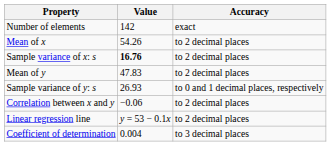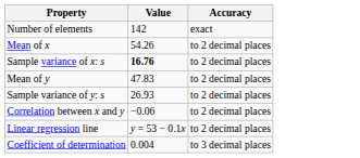 <table class="wikitable">
 <tr>
 <th>Property</th>
 <th>Value</th>
 <th>Accuracy</th>
 </tr>
 <tr>
 <td>Number of elements</td>
 <td>142</td>
 <td>exact</td>
 </tr>
 <tr>
 <td><a href='#'>Mean</a> of <em>x</em></td>
 <td>54.26</td>
 <td>to 2 decimal places</td>
 </tr>
 <tr>
 <td>Sample <a href='#'>variance</a> of <em>x</em>: <em>s</em></td>
 <td><strong>16.76</strong></td>
 <td>to 2 decimal places</td>
 </tr>
 <tr>
 <td>Mean of <em>y</em></td>
 <td>47.83</td>
 <td>to 2 decimal places</td>
 </tr>
 <tr>
 <td>Sample variance of <em>y</em>: <em>s</em></td>
 <td>26.93</td>
-<td>to 0 and 1 decimal places, respectively</td>
+<td>to 2 decimal places</td>
 </tr>
 <tr>
 <td><a href='#'>Correlation</a> between <em>x</em> and <em>y</em></td>
 <td>−0.06</td>
 <td>to 2 decimal places</td>
 </tr>
 <tr>
 <td><a href='#'>Linear regression</a> line</td>
 <td><em>y</em> = 53 − 0.1<em>x</em></td>
 <td>to 2 decimal places</td>
 </tr>
 <tr>
 <td><a href='#'>Coefficient of determination</a></td>
 <td>0.004</td>
 <td>to 3 decimal places</td>
 </tr>
 </table>
